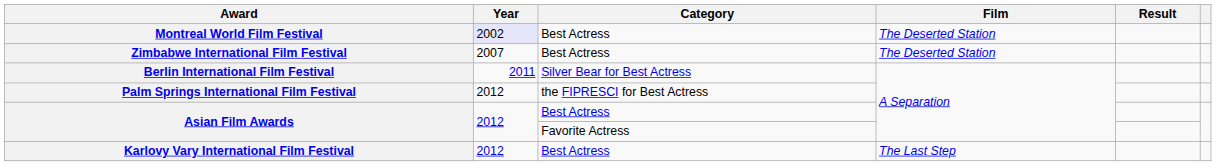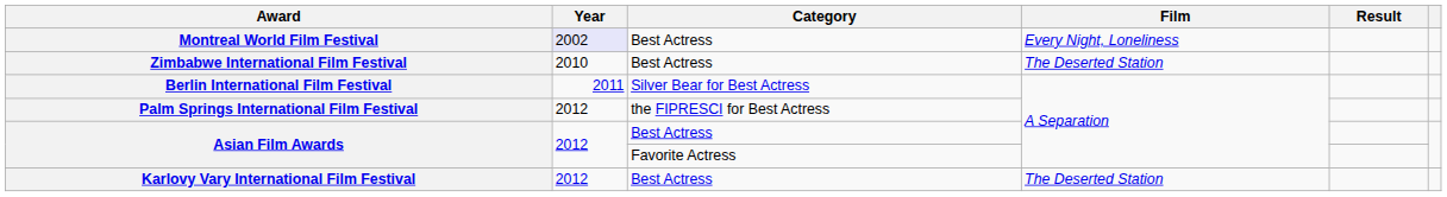 <table class="wikitable " style="width:99%;">
 <tr>
 <th scope="col">Award</th>
 <th scope="col">Year</th>
 <th scope="col">Category</th>
 <th scope="col">Film</th>
 <th>Result</th>
 <th scope="col" class="unsortable"></th>
 </tr>
 <tr>
 <th><a href='#'>Montreal World Film Festival</a></th>
 <td style="background: lavender;">2002</td>
 <td>Best Actress</td>
-<td><em><a href='#'>The Deserted Station</a></em></td>
+<td><em><a href='#'>Every Night, Loneliness</a></em></td>
 <td></td>
 <td></td>
 </tr>
 <tr>
 <th><a href='#'>Zimbabwe International Film Festival</a></th>
-<td>2007</td>
+<td>2010</td>
 <td>Best Actress</td>
 <td><em><a href='#'>The Deserted Station</a></em></td>
 <td></td>
 <td></td>
 </tr>
 <tr>
 <th><a href='#'>Berlin International Film Festival</a></th>
 <td style="text-align:right;"><a href='#'>2011</a></td>
 <td><a href='#'>Silver Bear for Best Actress</a></td>
 <td rowspan="4"><em><a href='#'>A Separation</a></em></td>
 <td></td>
 <td style="text-align:right;"></td>
 </tr>
 <tr>
 <th><a href='#'>Palm Springs International Film Festival</a></th>
 <td>2012</td>
 <td>the <a href='#'>FIPRESCI</a> for Best Actress</td>
 <td></td>
 <td style="text-align:right;"></td>
 </tr>
 <tr>
 <th rowspan="2"><a href='#'>Asian Film Awards</a></th>
 <td rowspan="2"><a href='#'>2012</a></td>
 <td><a href='#'>Best Actress</a></td>
 <td></td>
 <td rowspan="2"></td>
 </tr>
 <tr>
 <td>Favorite Actress</td>
 <td></td>
 </tr>
 <tr>
 <th><a href='#'>Karlovy Vary International Film Festival</a></th>
 <td><a href='#'>2012</a></td>
 <td><a href='#'>Best Actress</a></td>
-<td><em><a href='#'>The Last Step</a></em></td>
+<td><em><a href='#'>The Deserted Station</a></em></td>
 <td></td>
 <td></td>
 </tr>
 </table>
